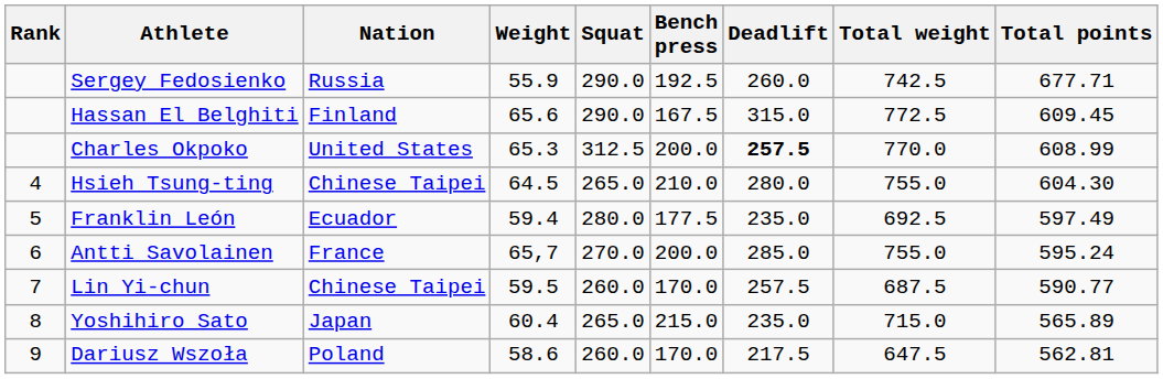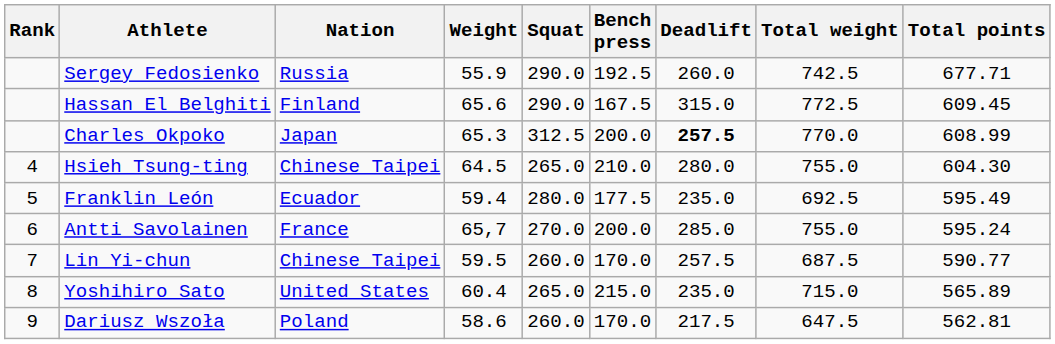 <table class="wikitable sortable" style="text-align:center">
 <tr>
 <th>Rank</th>
 <th>Athlete</th>
 <th>Nation</th>
 <th>Weight</th>
 <th>Squat</th>
 <th>Bench<br>press</th>
 <th>Deadlift</th>
 <th>Total weight</th>
 <th>Total points</th>
 </tr>
 <tr>
 <td></td>
 <td align=left><a href='#'>Sergey Fedosienko</a></td>
 <td align=left> <a href='#'>Russia</a></td>
 <td>55.9</td>
 <td>290.0</td>
 <td>192.5</td>
 <td>260.0</td>
 <td>742.5</td>
 <td>677.71</td>
 </tr>
 <tr>
 <td></td>
 <td align=left><a href='#'>Hassan El Belghiti</a></td>
 <td align=left> <a href='#'>Finland</a></td>
 <td>65.6</td>
 <td>290.0</td>
 <td>167.5</td>
 <td>315.0</td>
 <td>772.5</td>
 <td>609.45</td>
 </tr>
 <tr>
 <td></td>
 <td align=left><a href='#'>Charles Okpoko</a></td>
-<td align=left> <a href='#'>United States</a></td>
+<td align=left> <a href='#'>Japan</a></td>
 <td>65.3</td>
 <td>312.5</td>
 <td>200.0</td>
 <td><strong>257.5</strong></td>
 <td>770.0</td>
 <td>608.99</td>
 </tr>
 <tr>
 <td>4</td>
 <td align=left><a href='#'>Hsieh Tsung-ting</a></td>
 <td align=left> <a href='#'>Chinese Taipei</a></td>
 <td>64.5</td>
 <td>265.0</td>
 <td>210.0</td>
 <td>280.0</td>
 <td>755.0</td>
 <td>604.30</td>
 </tr>
 <tr>
 <td>5</td>
 <td align=left><a href='#'>Franklin León</a></td>
 <td align=left> <a href='#'>Ecuador</a></td>
 <td>59.4</td>
 <td>280.0</td>
 <td>177.5</td>
 <td>235.0</td>
 <td>692.5</td>
-<td>597.49</td>
+<td>595.49</td>
 </tr>
 <tr>
 <td>6</td>
 <td align=left><a href='#'>Antti Savolainen</a></td>
 <td align=left> <a href='#'>France</a></td>
 <td>65,7</td>
 <td>270.0</td>
 <td>200.0</td>
 <td>285.0</td>
 <td>755.0</td>
 <td>595.24</td>
 </tr>
 <tr>
 <td>7</td>
 <td align=left><a href='#'>Lin Yi-chun</a></td>
 <td align=left> <a href='#'>Chinese Taipei</a></td>
 <td>59.5</td>
 <td>260.0</td>
 <td>170.0</td>
 <td>257.5</td>
 <td>687.5</td>
 <td>590.77</td>
 </tr>
 <tr>
 <td>8</td>
 <td align=left><a href='#'>Yoshihiro Sato</a></td>
-<td align=left> <a href='#'>Japan</a></td>
+<td align=left> <a href='#'>United States</a></td>
 <td>60.4</td>
 <td>265.0</td>
 <td>215.0</td>
 <td>235.0</td>
 <td>715.0</td>
 <td>565.89</td>
 </tr>
 <tr>
 <td>9</td>
 <td align=left><a href='#'>Dariusz Wszoła</a></td>
 <td align=left> <a href='#'>Poland</a></td>
 <td>58.6</td>
 <td>260.0</td>
 <td>170.0</td>
 <td>217.5</td>
 <td>647.5</td>
 <td>562.81</td>
 </tr>
 </table>
